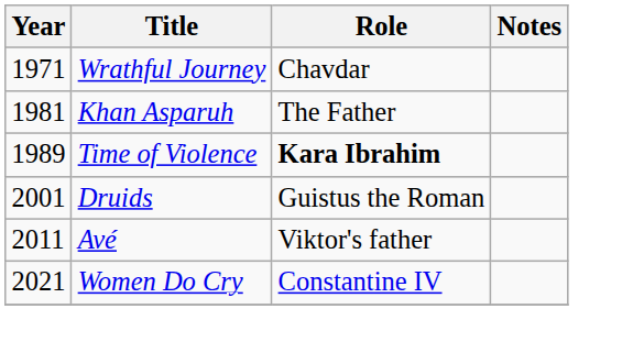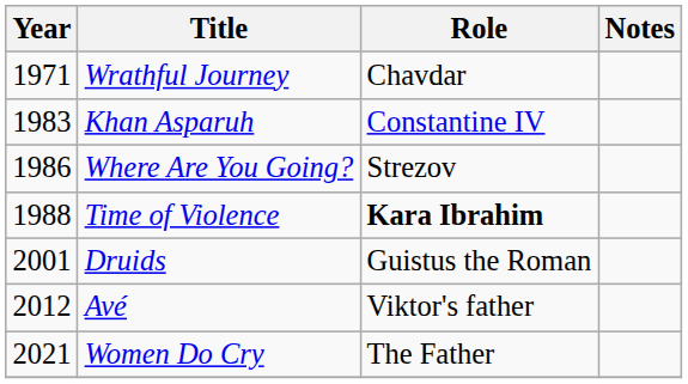 <table class="wikitable sortable plainrowheaders">
 <tr>
 <th scope="col">Year</th>
 <th scope="col">Title</th>
 <th scope="col">Role</th>
 <th scope="col" class="unsortable">Notes</th>
 </tr>
 <tr>
 <td>1971</td>
 <td><em><a href='#'>Wrathful Journey</a></em></td>
 <td>Chavdar</td>
 <td></td>
 </tr>
 <tr>
-<td>1981</td>
+<td>1983</td>
 <td><em><a href='#'>Khan Asparuh</a></em></td>
-<td>The Father</td>
+<td><a href='#'>Constantine IV</a></td>
 <td></td>
 </tr>
 <tr>
-<td>1989</td>
+<td>1986</td>
+<td><em><a href='#'>Where Are You Going?</a></em></td>
+<td>Strezov</td>
+<td></td>
+</tr>
+<tr>
+<td>1988</td>
 <td><em><a href='#'>Time of Violence</a></em></td>
 <td><strong>Kara Ibrahim</strong></td>
 <td></td>
 </tr>
 <tr>
 <td>2001</td>
 <td><em><a href='#'>Druids</a></em></td>
 <td>Guistus the Roman</td>
 <td></td>
 </tr>
 <tr>
-<td>2011</td>
+<td>2012</td>
 <td><em><a href='#'>Avé</a></em></td>
 <td>Viktor's father</td>
 <td></td>
 </tr>
 <tr>
 <td>2021</td>
 <td><em><a href='#'>Women Do Cry</a></em></td>
-<td><a href='#'>Constantine IV</a></td>
+<td>The Father</td>
 <td></td>
 </tr>
 <tr>
 </tr>
 </table>
